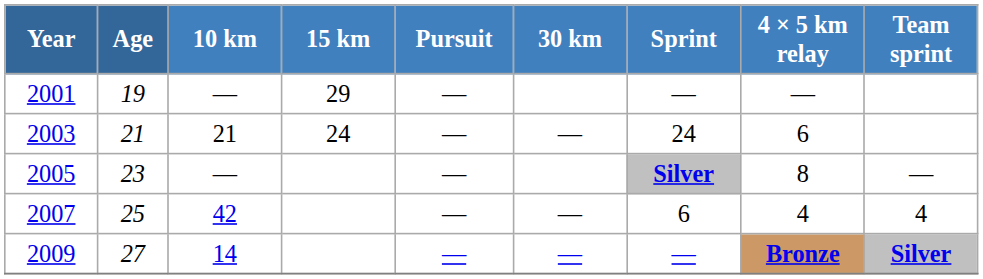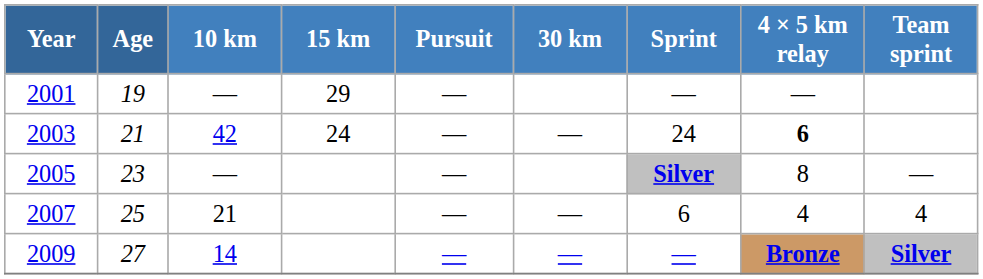 <table class="wikitable" style="font-size:95%; text-align:center; border:grey solid 1px; border-collapse:collapse; background:#ffffff;">
 <tr>
 <th style="background-color:#369; color:white; width:60px;"> Year </th>
 <th style="background-color:#369; color:white; width:40px;"> Age </th>
 <th style="background-color:#4180be; color:white; width:75px;"> 10 km </th>
 <th style="background-color:#4180be; color:white; width:75px;"> 15 km </th>
 <th style="background-color:#4180be; color:white; width:75px;"> Pursuit </th>
 <th style="background-color:#4180be; color:white; width:75px;"> 30 km </th>
 <th style="background-color:#4180be; color:white; width:75px;"> Sprint </th>
 <th style="background-color:#4180be; color:white; width:75px;"> 4 × 5 km <br> relay </th>
 <th style="background-color:#4180be; color:white; width:75px;"> Team <br> sprint </th>
 </tr>
 <tr>
 <td><a href='#'>2001</a></td>
 <td><em>19</em></td>
 <td>—</td>
 <td>29</td>
 <td>—</td>
 <td></td>
 <td>—</td>
 <td>—</td>
 <td></td>
 </tr>
 <tr>
 <td><a href='#'>2003</a></td>
 <td><em>21</em></td>
-<td>21</td>
+<td><a href='#'>42</a></td>
 <td>24</td>
 <td>—</td>
 <td>—</td>
 <td>24</td>
-<td>6</td>
+<td><strong>6</strong></td>
 <td></td>
 </tr>
 <tr>
 <td><a href='#'>2005</a></td>
 <td><em>23</em></td>
 <td>—</td>
 <td></td>
 <td>—</td>
 <td></td>
 <td style="background:silver;"><a href='#'><strong>Silver</strong></a></td>
 <td>8</td>
 <td>—</td>
 </tr>
 <tr>
 <td><a href='#'>2007</a></td>
 <td><em>25</em></td>
-<td><a href='#'>42</a></td>
+<td>21</td>
 <td></td>
 <td>—</td>
 <td>—</td>
 <td>6</td>
 <td>4</td>
 <td>4</td>
 </tr>
 <tr>
 <td><a href='#'>2009</a></td>
 <td><em>27</em></td>
 <td><a href='#'>14</a></td>
 <td></td>
 <td><a href='#'>—</a></td>
 <td><a href='#'>—</a></td>
 <td><a href='#'>—</a></td>
 <td bgcolor="cc9966"><a href='#'><strong>Bronze</strong></a></td>
 <td style="background:silver;"><a href='#'><strong>Silver</strong></a></td>
 </tr>
 <tr>
 </tr>
 </table>
